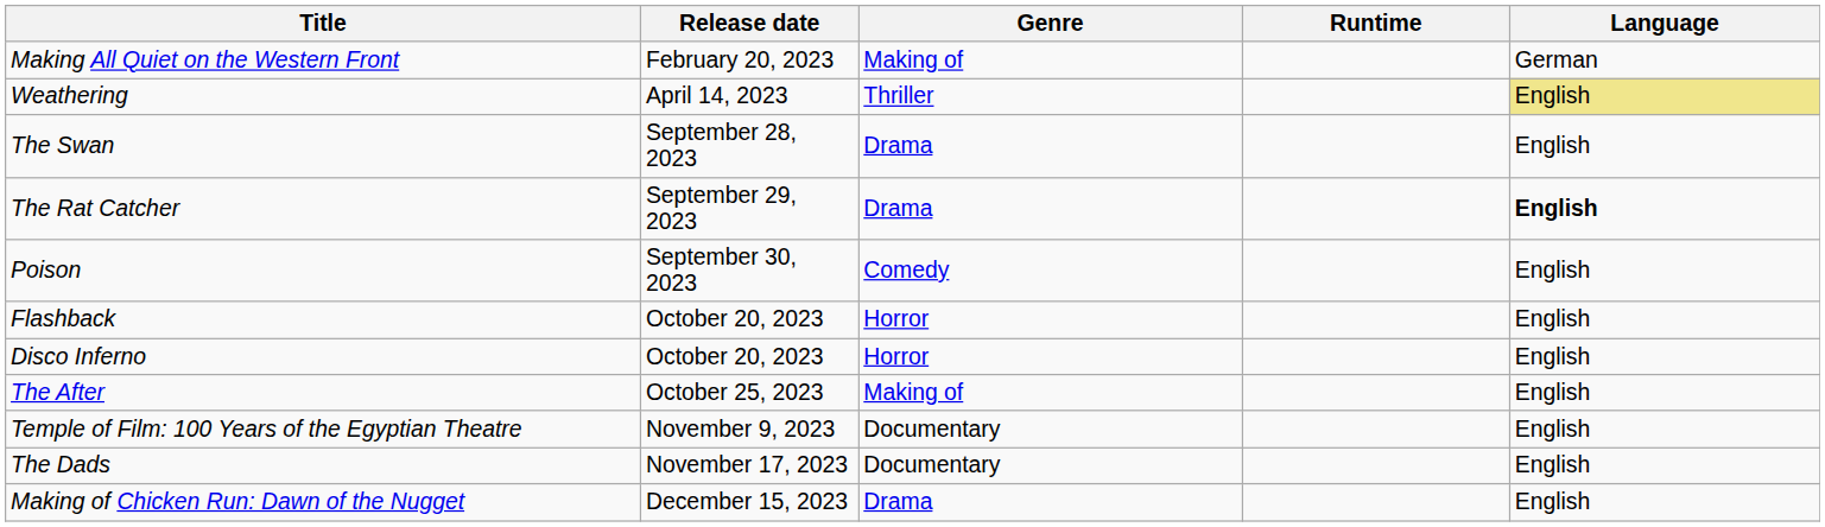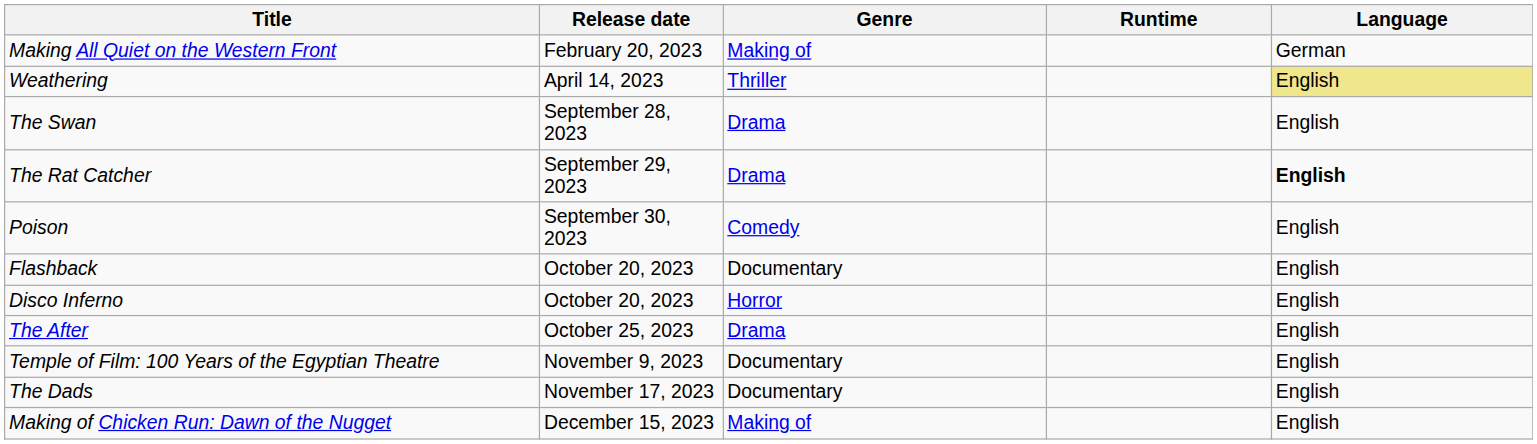 <table class="wikitable sortable" style="width:100%">
 <tr>
 <th style="width:35%;">Title</th>
 <th scope="col" style="width:12%;">Release date</th>
 <th>Genre</th>
 <th>Runtime</th>
 <th>Language</th>
 </tr>
 <tr>
 <td><em>Making <a href='#'>All Quiet on the Western Front</a></em></td>
 <td>February 20, 2023</td>
 <td><a href='#'>Making of</a></td>
 <td></td>
 <td>German</td>
 </tr>
 <tr>
 <td><em>Weathering</em></td>
 <td>April 14, 2023</td>
 <td><a href='#'>Thriller</a></td>
 <td></td>
 <td style="background: khaki;">English</td>
 </tr>
 <tr>
 <td><em>The Swan</em></td>
 <td>September 28, 2023</td>
 <td><a href='#'>Drama</a></td>
 <td></td>
 <td>English</td>
 </tr>
 <tr>
 <td><em>The Rat Catcher</em></td>
 <td>September 29, 2023</td>
 <td><a href='#'>Drama</a></td>
 <td></td>
 <td><strong>English</strong></td>
 </tr>
 <tr>
 <td><em>Poison</em></td>
 <td>September 30, 2023</td>
 <td><a href='#'>Comedy</a></td>
 <td></td>
 <td>English</td>
 </tr>
 <tr>
 <td><em>Flashback</em></td>
 <td>October 20, 2023</td>
-<td><a href='#'>Horror</a></td>
+<td>Documentary</td>
 <td></td>
 <td>English</td>
 </tr>
 <tr>
 <td><em>Disco Inferno</em></td>
 <td>October 20, 2023</td>
 <td><a href='#'>Horror</a></td>
 <td></td>
 <td>English</td>
 </tr>
 <tr>
 <td><em><a href='#'>The After</a></em></td>
 <td>October 25, 2023</td>
-<td><a href='#'>Making of</a></td>
+<td><a href='#'>Drama</a></td>
 <td></td>
 <td>English</td>
 </tr>
 <tr>
 <td><em>Temple of Film: 100 Years of the Egyptian Theatre</em></td>
 <td>November 9, 2023</td>
 <td>Documentary</td>
 <td></td>
 <td>English</td>
 </tr>
 <tr>
 <td><em>The Dads</em></td>
 <td>November 17, 2023</td>
 <td>Documentary</td>
 <td></td>
 <td>English</td>
 </tr>
 <tr>
 <td><em>Making of <a href='#'>Chicken Run: Dawn of the Nugget</a></em></td>
 <td>December 15, 2023</td>
-<td><a href='#'>Drama</a></td>
+<td><a href='#'>Making of</a></td>
 <td></td>
 <td>English</td>
 </tr>
 </table>
